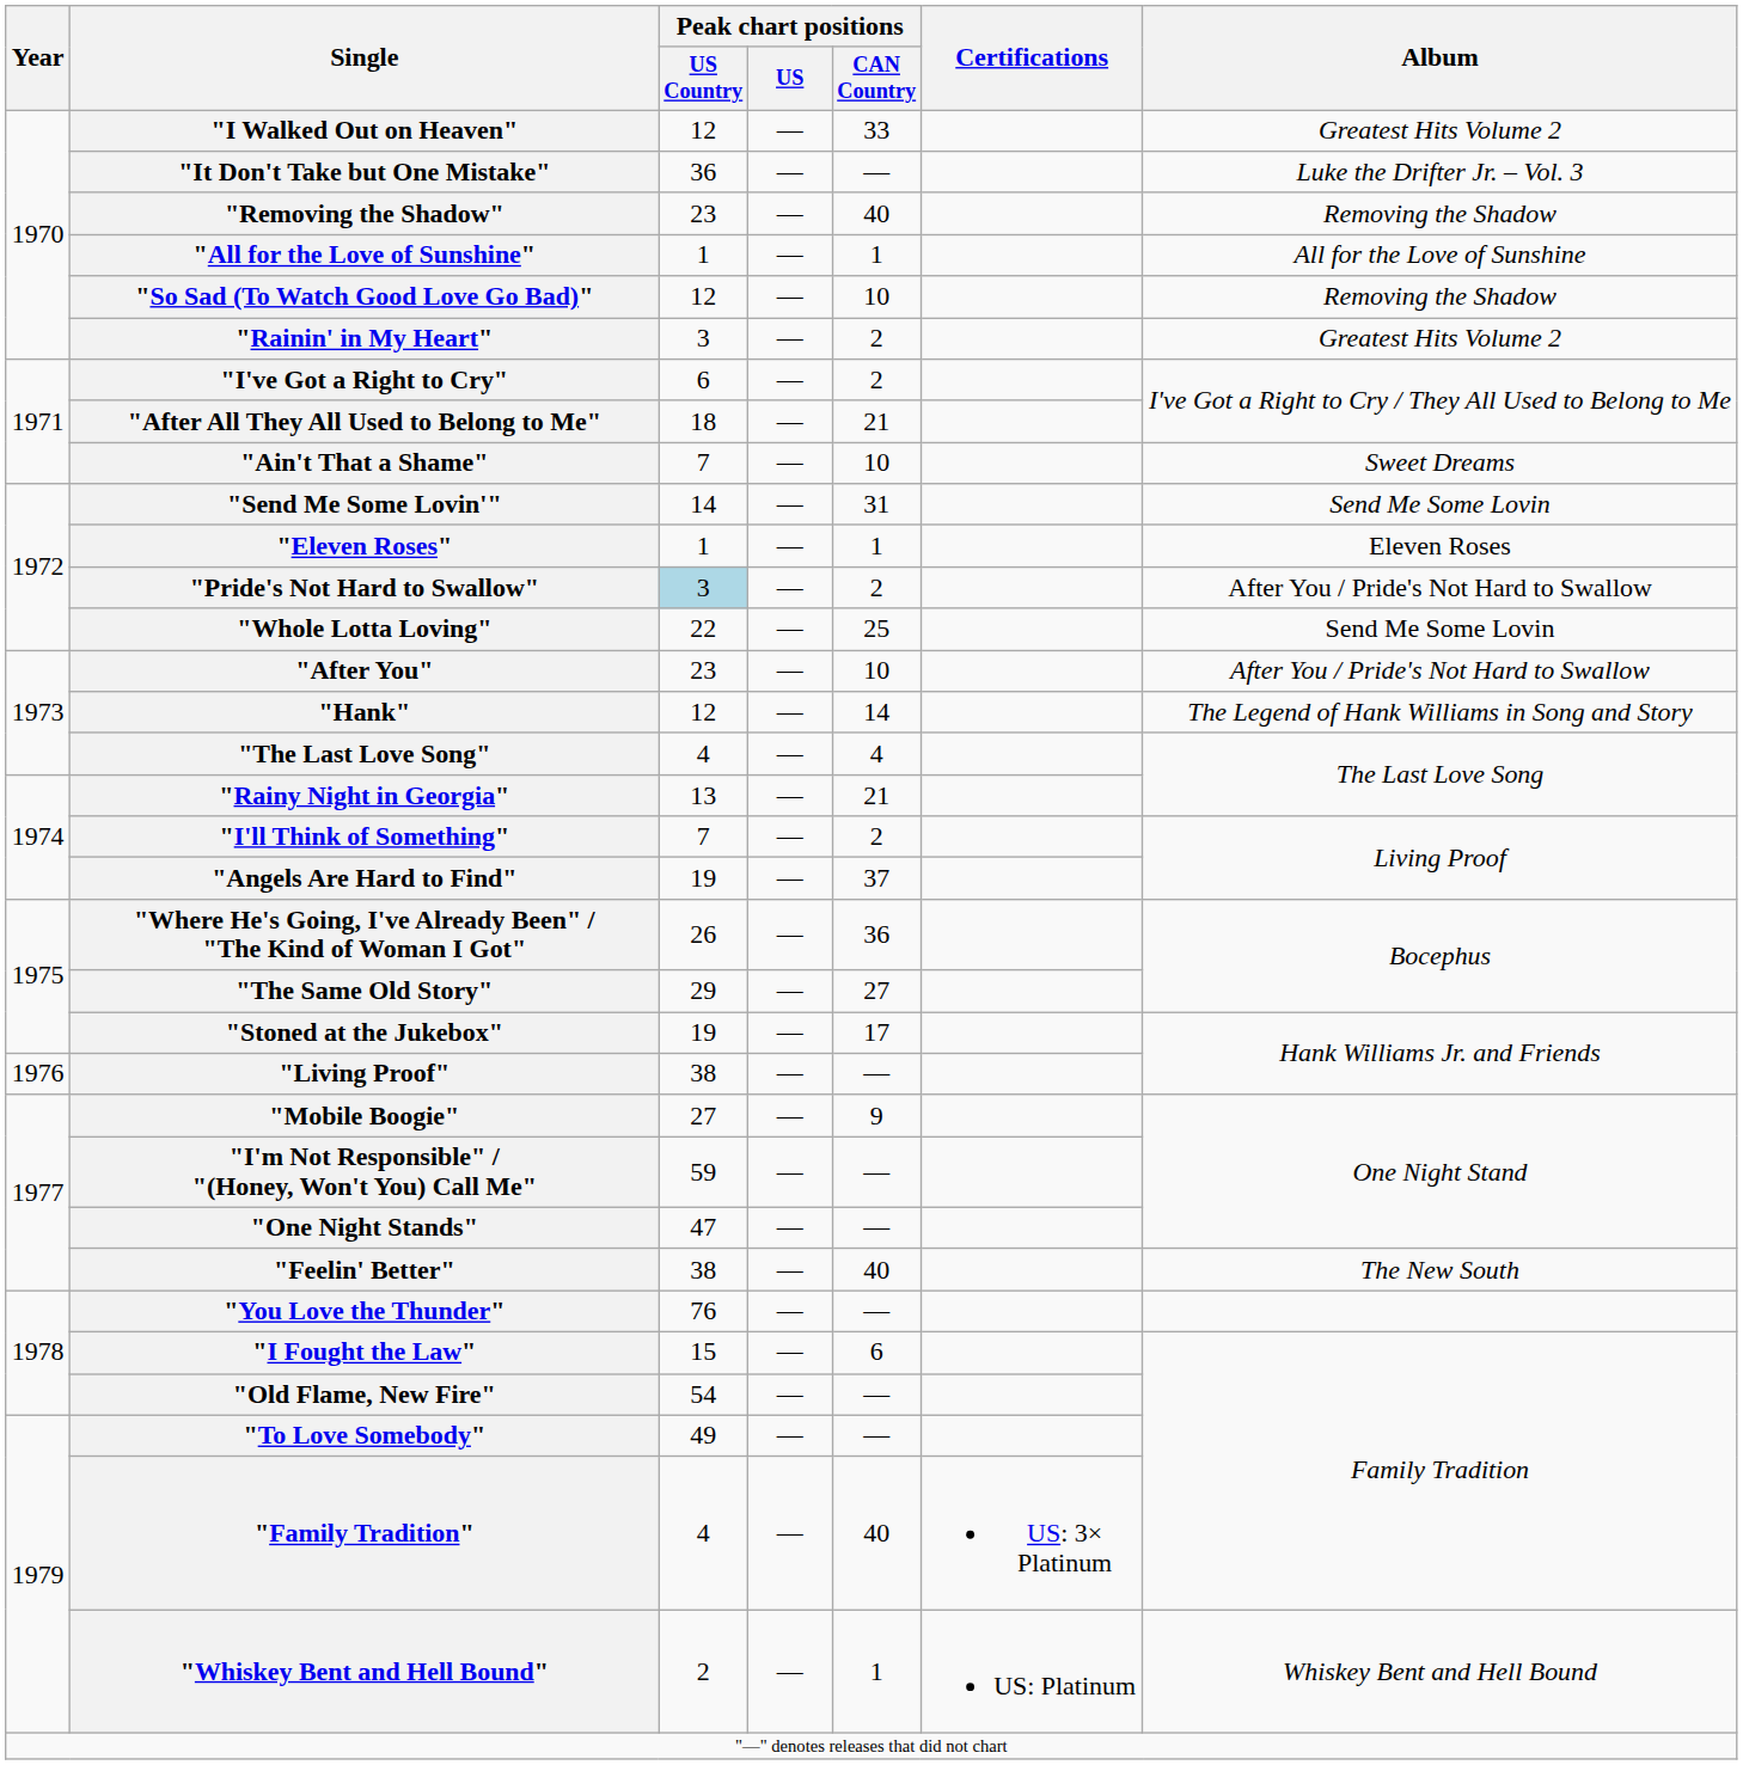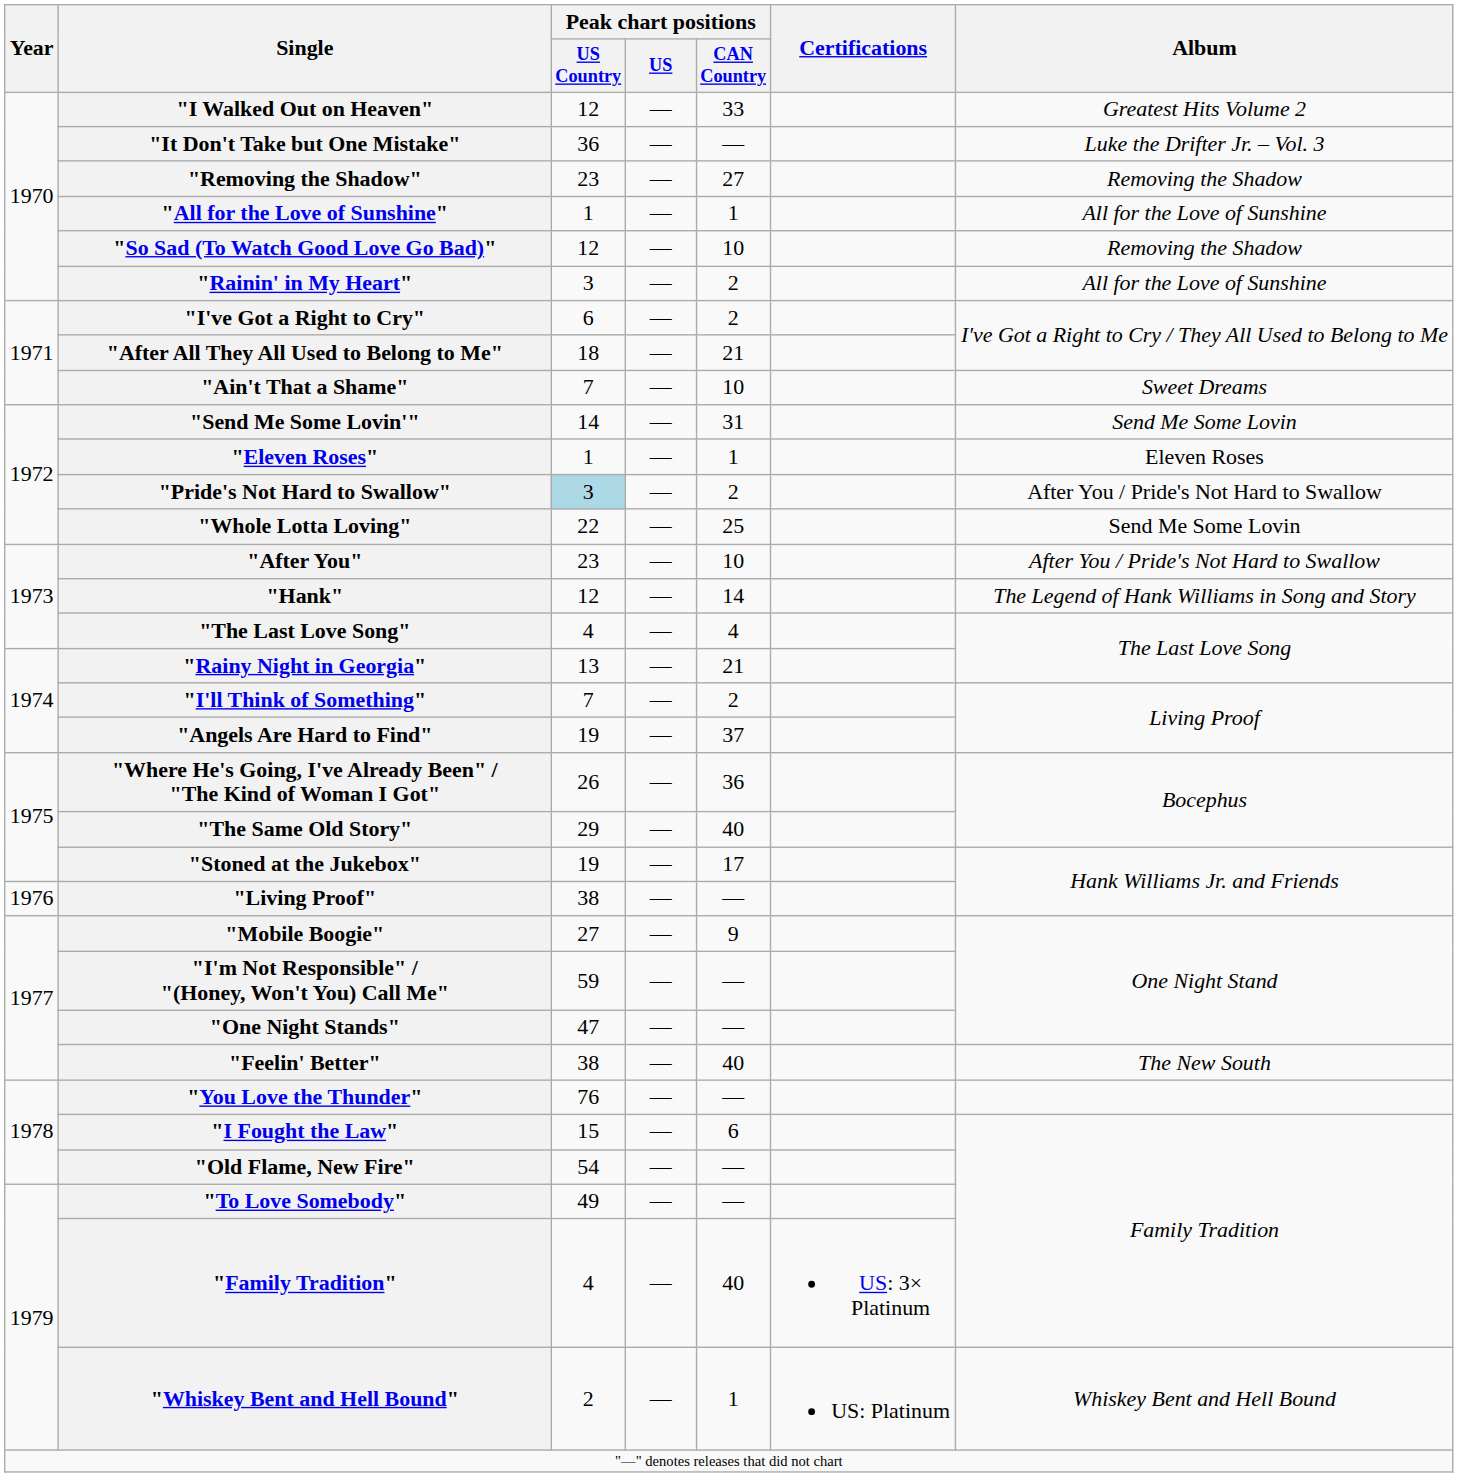 <table class="wikitable plainrowheaders" style="text-align:center;">
 <tr>
 <th rowspan="2">Year</th>
 <th rowspan="2" style="width:22em;">Single</th>
 <th colspan="3">Peak chart positions</th>
 <th rowspan="2" style="width:8em;"><a href='#'>Certifications</a></th>
 <th rowspan="2">Album</th>
 </tr>
 <tr style="font-size:smaller;">
 <th style="width:45px;"><a href='#'>US Country</a><br></th>
 <th style="width:45px;"><a href='#'>US</a></th>
 <th style="width:45px;"><a href='#'>CAN Country</a><br></th>
 </tr>
 <tr>
 <td rowspan="6">1970</td>
 <th scope="row">"I Walked Out on Heaven"</th>
 <td>12</td>
 <td>—</td>
 <td>33</td>
 <td></td>
 <td><em>Greatest Hits Volume 2</em></td>
 </tr>
 <tr>
 <th scope="row">"It Don't Take but One Mistake"</th>
 <td>36</td>
 <td>—</td>
 <td>—</td>
 <td></td>
 <td><em>Luke the Drifter Jr. – Vol. 3</em></td>
 </tr>
 <tr>
 <th scope="row">"Removing the Shadow"<br></th>
 <td>23</td>
 <td>—</td>
-<td>40</td>
+<td>27</td>
 <td></td>
 <td><em>Removing the Shadow</em></td>
 </tr>
 <tr>
 <th scope="row">"<a href='#'>All for the Love of Sunshine</a>"<br></th>
 <td>1</td>
 <td>—</td>
 <td>1</td>
 <td></td>
 <td><em>All for the Love of Sunshine</em></td>
 </tr>
 <tr>
 <th scope="row">"<a href='#'>So Sad (To Watch Good Love Go Bad)</a>"<br></th>
 <td>12</td>
 <td>—</td>
 <td>10</td>
 <td></td>
 <td><em>Removing the Shadow</em></td>
 </tr>
 <tr>
 <th scope="row">"<a href='#'>Rainin' in My Heart</a>"<br></th>
 <td>3</td>
 <td>—</td>
 <td>2</td>
 <td></td>
-<td><em>Greatest Hits Volume 2</em></td>
+<td><em>All for the Love of Sunshine</em></td>
 </tr>
 <tr>
 <td rowspan="3">1971</td>
 <th scope="row">"I've Got a Right to Cry"</th>
 <td>6</td>
 <td>—</td>
 <td>2</td>
 <td></td>
 <td rowspan="2"><em>I've Got a Right to Cry / They All Used to Belong to Me</em></td>
 </tr>
 <tr>
 <th scope="row">"After All They All Used to Belong to Me"</th>
 <td>18</td>
 <td>—</td>
 <td>21</td>
 <td></td>
 </tr>
 <tr>
 <th scope="row">"Ain't That a Shame"<br></th>
 <td>7</td>
 <td>—</td>
 <td>10</td>
 <td></td>
 <td><em>Sweet Dreams</em></td>
 </tr>
 <tr>
 <td rowspan="4">1972</td>
 <th scope="row">"Send Me Some Lovin'"<br></th>
 <td>14</td>
 <td>—</td>
 <td>31</td>
 <td></td>
 <td><em>Send Me Some Lovin<strong></td>
 </tr>
 <tr>
 <th scope="row">"<a href='#'>Eleven Roses</a>"</th>
 <td>1</td>
 <td>—</td>
 <td>1</td>
 <td></td>
 <td></em>Eleven Roses<em></td>
 </tr>
 <tr>
 <th scope="row">"Pride's Not Hard to Swallow"</th>
 <td style="background: lightblue;">3</td>
 <td>—</td>
 <td>2</td>
 <td></td>
 <td></em>After You / Pride's Not Hard to Swallow<em></td>
 </tr>
 <tr>
 <th scope="row">"Whole Lotta Loving"<br></th>
 <td>22</td>
 <td>—</td>
 <td>25</td>
 <td></td>
 <td></em>Send Me Some Lovin</strong></td>
 </tr>
 <tr>
 <td rowspan="3">1973</td>
 <th scope="row">"After You"</th>
 <td>23</td>
 <td>—</td>
 <td>10</td>
 <td></td>
 <td><em>After You / Pride's Not Hard to Swallow</em></td>
 </tr>
 <tr>
 <th scope="row">"Hank"</th>
 <td>12</td>
 <td>—</td>
 <td>14</td>
 <td></td>
 <td><em>The Legend of Hank Williams in Song and Story</em></td>
 </tr>
 <tr>
 <th scope="row">"The Last Love Song"</th>
 <td>4</td>
 <td>—</td>
 <td>4</td>
 <td></td>
 <td rowspan="2"><em>The Last Love Song</em></td>
 </tr>
 <tr>
 <td rowspan="3">1974</td>
 <th scope="row">"<a href='#'>Rainy Night in Georgia</a>"</th>
 <td>13</td>
 <td>—</td>
 <td>21</td>
 <td></td>
 </tr>
 <tr>
 <th scope="row">"<a href='#'>I'll Think of Something</a>"</th>
 <td>7</td>
 <td>—</td>
 <td>2</td>
 <td></td>
 <td rowspan="2"><em>Living Proof</em></td>
 </tr>
 <tr>
 <th scope="row">"Angels Are Hard to Find"</th>
 <td>19</td>
 <td>—</td>
 <td>37</td>
 <td></td>
 </tr>
 <tr>
 <td rowspan="3">1975</td>
 <th scope="row">"Where He's Going, I've Already Been" /<br>"The Kind of Woman I Got"</th>
 <td>26</td>
 <td>—</td>
 <td>36</td>
 <td></td>
 <td rowspan="2"><em>Bocephus</em></td>
 </tr>
 <tr>
 <th scope="row">"The Same Old Story"</th>
 <td>29</td>
 <td>—</td>
-<td>27</td>
+<td>40</td>
 <td></td>
 </tr>
 <tr>
 <th scope="row">"Stoned at the Jukebox"</th>
 <td>19</td>
 <td>—</td>
 <td>17</td>
 <td></td>
 <td rowspan="2"><em>Hank Williams Jr. and Friends</em></td>
 </tr>
 <tr>
 <td>1976</td>
 <th scope="row">"Living Proof"</th>
 <td>38</td>
 <td>—</td>
 <td>—</td>
 <td></td>
 </tr>
 <tr>
 <td rowspan="4">1977</td>
 <th scope="row">"Mobile Boogie"</th>
 <td>27</td>
 <td>—</td>
 <td>9</td>
 <td></td>
 <td rowspan="3"><em>One Night Stand</em></td>
 </tr>
 <tr>
 <th scope="row">"I'm Not Responsible" /<br>"(Honey, Won't You) Call Me"</th>
 <td>59</td>
 <td>—</td>
 <td>—</td>
 <td></td>
 </tr>
 <tr>
 <th scope="row">"One Night Stands"</th>
 <td>47</td>
 <td>—</td>
 <td>—</td>
 <td></td>
 </tr>
 <tr>
 <th scope="row">"Feelin' Better"</th>
 <td>38</td>
 <td>—</td>
 <td>40</td>
 <td></td>
 <td><em>The New South</em></td>
 </tr>
 <tr>
 <td rowspan="3">1978</td>
 <th scope="row">"<a href='#'>You Love the Thunder</a>"</th>
 <td>76</td>
 <td>—</td>
 <td>—</td>
 <td></td>
 <td></td>
 </tr>
 <tr>
 <th scope="row">"<a href='#'>I Fought the Law</a>"</th>
 <td>15</td>
 <td>—</td>
 <td>6</td>
 <td></td>
 <td rowspan="4"><em>Family Tradition</em></td>
 </tr>
 <tr>
 <th scope="row">"Old Flame, New Fire"</th>
 <td>54</td>
 <td>—</td>
 <td>—</td>
 <td></td>
 </tr>
 <tr>
 <td rowspan="3">1979</td>
 <th scope="row">"<a href='#'>To Love Somebody</a>"</th>
 <td>49</td>
 <td>—</td>
 <td>—</td>
 <td></td>
 </tr>
 <tr>
 <th scope="row">"<a href='#'>Family Tradition</a>"</th>
 <td>4</td>
 <td>—</td>
 <td>40</td>
 <td><br><ul><li><a href='#'>US</a>: 3× Platinum</li></ul></td>
 </tr>
 <tr>
 <th scope="row">"<a href='#'>Whiskey Bent and Hell Bound</a>"</th>
 <td>2</td>
 <td>—</td>
 <td>1</td>
 <td><br><ul><li>US: Platinum</li></ul></td>
 <td><em>Whiskey Bent and Hell Bound</em></td>
 </tr>
 <tr>
 <td colspan="7" style="font-size:8pt">"—" denotes releases that did not chart</td>
 </tr>
 </table>
